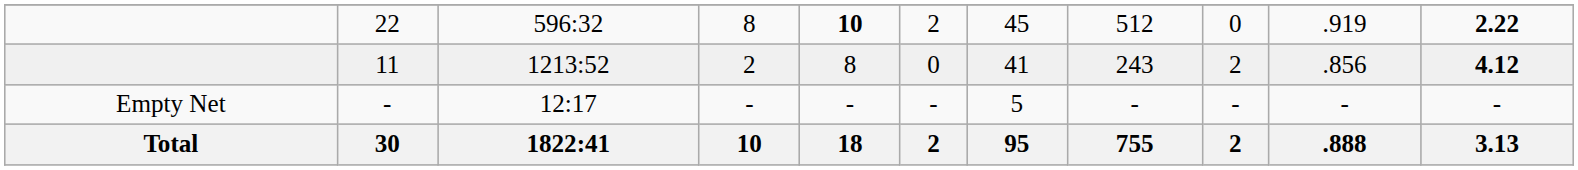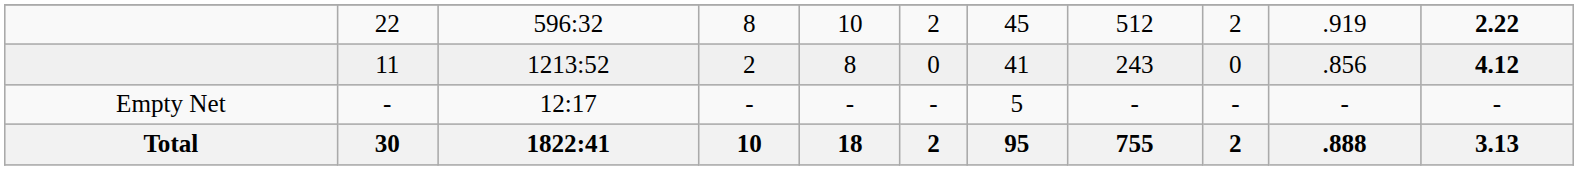 <table class="wikitable sortable" width ="1000">
 <tr align="center">
 </tr>
 <tr align="center" bgcolor="">
 <td></td>
 <td>22</td>
 <td>596:32</td>
 <td>8</td>
-<td><strong>10</strong></td>
+<td>10</td>
 <td>2</td>
 <td>45</td>
 <td>512</td>
-<td>0</td>
+<td>2</td>
 <td>.919</td>
 <td><strong>2.22</strong></td>
 </tr>
 <tr align="center" bgcolor="f0f0f0">
 <td></td>
 <td>11</td>
 <td>1213:52</td>
 <td>2</td>
 <td>8</td>
 <td>0</td>
 <td>41</td>
 <td>243</td>
-<td>2</td>
+<td>0</td>
 <td>.856</td>
 <td><strong>4.12</strong></td>
 </tr>
 <tr align="center" bgcolor="">
 <td>Empty Net</td>
 <td>-</td>
 <td>12:17</td>
 <td>-</td>
 <td>-</td>
 <td>-</td>
 <td>5</td>
 <td>-</td>
 <td>-</td>
 <td>-</td>
 <td>-</td>
 </tr>
 <tr>
 <th>Total</th>
 <th>30</th>
 <th>1822:41</th>
 <th>10</th>
 <th>18</th>
 <th>2</th>
 <th>95</th>
 <th>755</th>
 <th>2</th>
 <th>.888</th>
 <th>3.13</th>
 </tr>
 </table>
